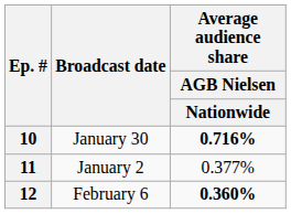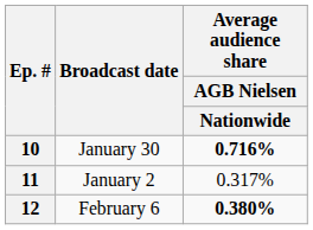 <table class="wikitable" style="text-align:center">
 <tr>
 <th rowspan="3">Ep. #</th>
 <th rowspan="3">Broadcast date</th>
 <th>Average audience share</th>
 </tr>
 <tr>
 <th colspan="1">AGB Nielsen<br></th>
 </tr>
 <tr>
 <th width=100>Nationwide</th>
 </tr>
 <tr>
 <th>10</th>
 <td>January 30</td>
 <td><span><strong>0.716%</strong></span></td>
 </tr>
 <tr>
 <th>11</th>
 <td>January 2</td>
-<td>0.377%</td>
+<td>0.317%</td>
 </tr>
 <tr>
 <th>12</th>
 <td>February 6</td>
-<td><span><strong>0.360%</strong></span></td>
+<td><span><strong>0.380%</strong></span></td>
 </tr>
 </table>
